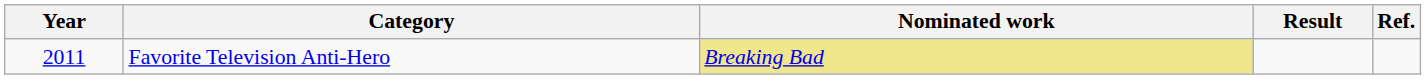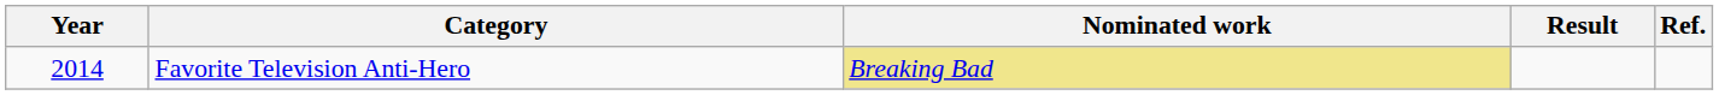 <table class=wikitable>
 <tr>
 <th scope="col" style="width:5em;">Year</th>
 <th scope="col" style="width:26em;">Category</th>
 <th scope="col" style="width:25em;">Nominated work</th>
 <th scope="col" style="width:5em;">Result</th>
 <th>Ref.</th>
 </tr>
 <tr>
-<td style="text-align:center;"><a href='#'>2011</a></td>
+<td style="text-align:center;"><a href='#'>2014</a></td>
 <td><a href='#'>Favorite Television Anti-Hero</a></td>
 <td style="background: khaki;"><em><a href='#'>Breaking Bad</a></em></td>
 <td></td>
 <td style="text-align:center;"></td>
 </tr>
 </table>
